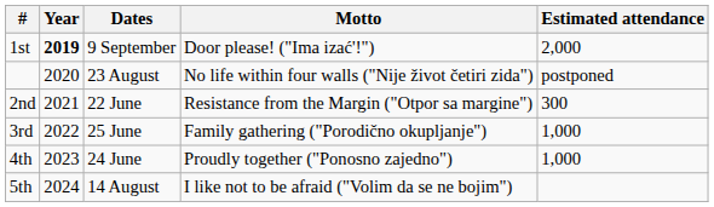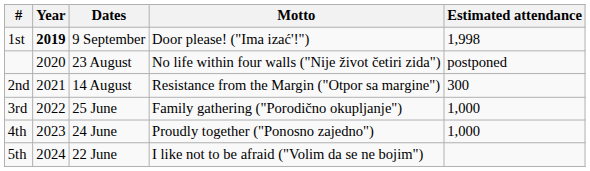 <table class="wikitable">
 <tr>
 <th>#</th>
 <th>Year</th>
 <th>Dates</th>
 <th>Motto</th>
 <th>Estimated attendance</th>
 </tr>
 <tr>
 <td>1st</td>
 <td><strong>2019</strong></td>
 <td>9 September</td>
 <td>Door please! ("Ima izać'!")</td>
-<td>2,000</td>
+<td>1,998</td>
 </tr>
 <tr>
 <td></td>
 <td>2020</td>
 <td>23 August</td>
 <td>No life within four walls ("Nije život četiri zida")</td>
 <td>postponed</td>
 </tr>
 <tr>
 <td>2nd</td>
 <td>2021</td>
-<td>22 June</td>
+<td>14 August</td>
 <td>Resistance from the Margin ("Otpor sa margine")</td>
 <td>300</td>
 </tr>
 <tr>
 <td>3rd</td>
 <td>2022</td>
 <td>25 June</td>
 <td>Family gathering ("Porodično okupljanje")</td>
 <td>1,000</td>
 </tr>
 <tr>
 <td>4th</td>
 <td>2023</td>
 <td>24 June</td>
 <td>Proudly together ("Ponosno zajedno")</td>
 <td>1,000</td>
 </tr>
 <tr>
 <td>5th</td>
 <td>2024</td>
-<td>14 August</td>
+<td>22 June</td>
 <td>I like not to be afraid ("Volim da se ne bojim")</td>
 <td></td>
 </tr>
 </table>
